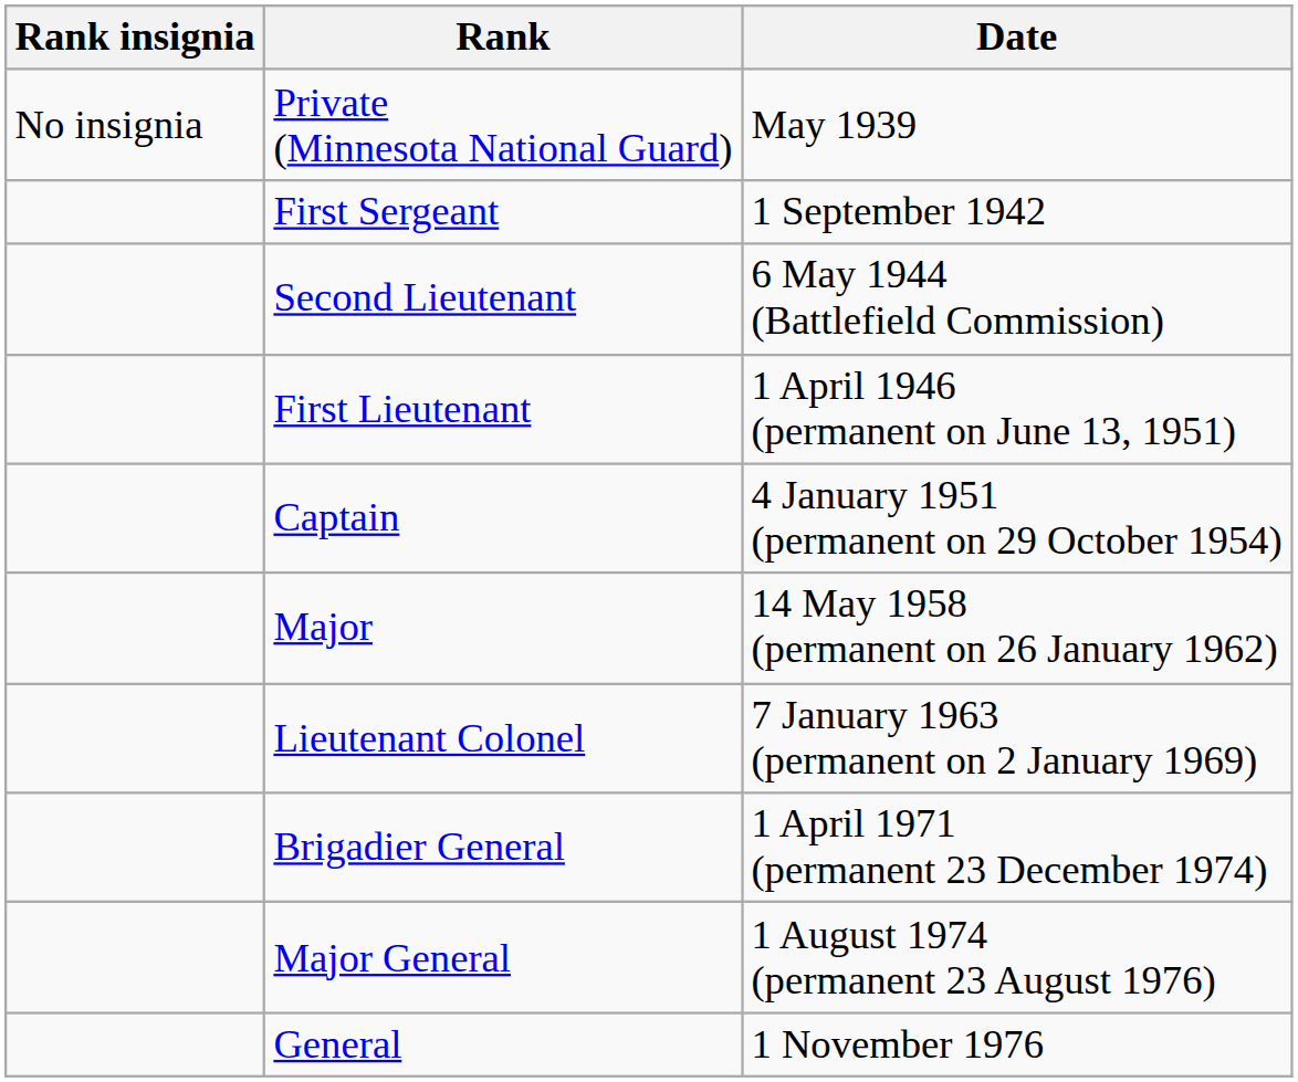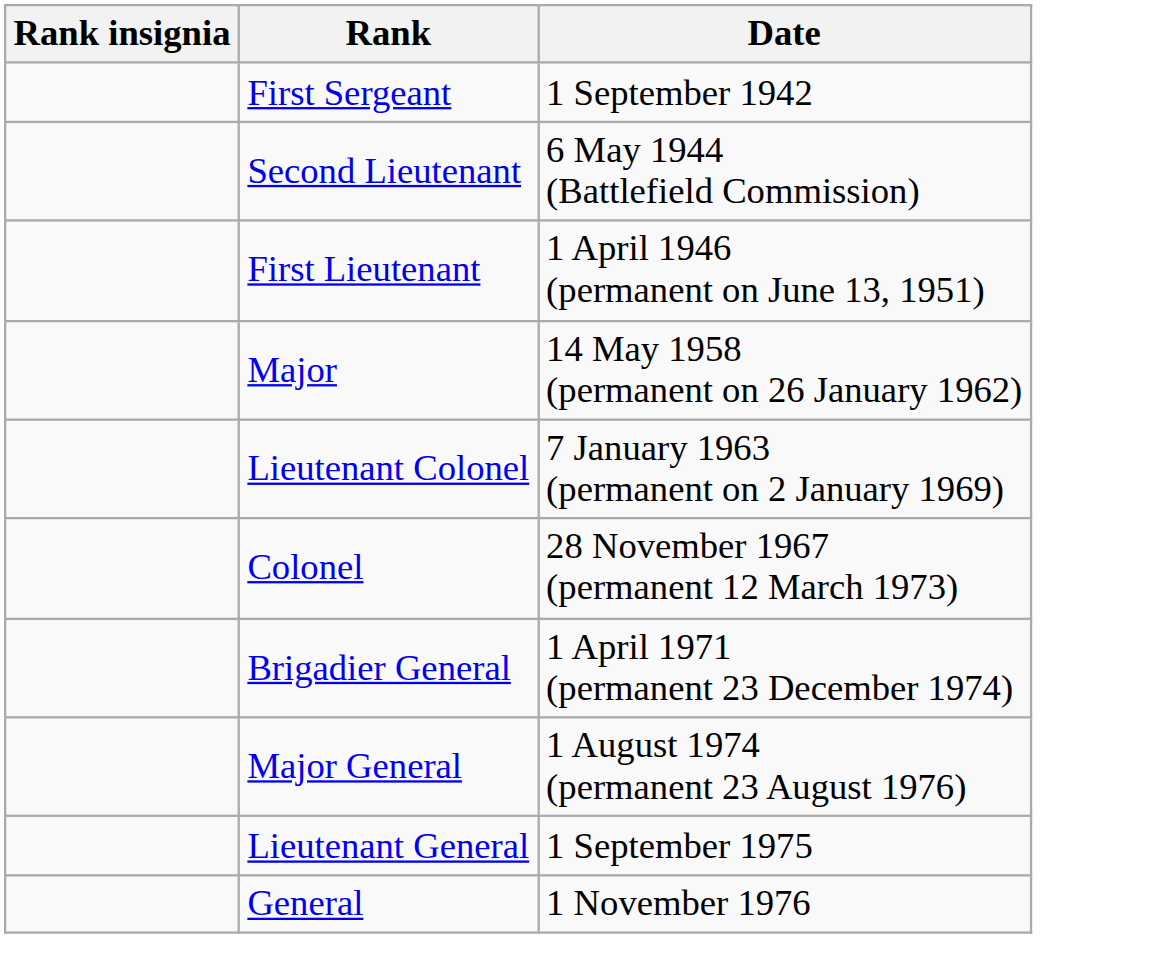 <table class="wikitable">
 <tr>
 <th>Rank insignia</th>
 <th>Rank</th>
 <th>Date</th>
-</tr>
-<tr>
-<td>No insignia</td>
-<td><a href='#'>Private</a><br>(<a href='#'>Minnesota National Guard</a>)</td>
-<td>May 1939</td>
 </tr>
 <tr>
 <td></td>
 <td><a href='#'>First Sergeant</a></td>
 <td>1 September 1942</td>
 </tr>
 <tr>
 <td></td>
 <td><a href='#'>Second Lieutenant</a></td>
 <td>6 May 1944<br>(Battlefield Commission)</td>
 </tr>
 <tr>
 <td></td>
 <td><a href='#'>First Lieutenant</a></td>
 <td>1 April 1946<br>(permanent on June 13, 1951)</td>
 </tr>
 <tr>
 <td></td>
-<td><a href='#'>Captain</a></td>
-<td>4 January 1951<br>(permanent on 29 October 1954)</td>
-</tr>
-<tr>
-<td></td>
 <td><a href='#'>Major</a></td>
 <td>14 May 1958<br>(permanent on 26 January 1962)</td>
 </tr>
 <tr>
 <td></td>
 <td><a href='#'>Lieutenant Colonel</a></td>
 <td>7 January 1963<br>(permanent on 2 January 1969)</td>
+</tr>
+<tr>
+<td></td>
+<td><a href='#'>Colonel</a></td>
+<td>28 November 1967<br>(permanent 12 March 1973)</td>
 </tr>
 <tr>
 <td></td>
 <td><a href='#'>Brigadier General</a></td>
 <td>1 April 1971<br>(permanent 23 December 1974)</td>
 </tr>
 <tr>
 <td></td>
 <td><a href='#'>Major General</a></td>
 <td>1 August 1974<br>(permanent 23 August 1976)</td>
 </tr>
 <tr>
 <td></td>
+<td><a href='#'>Lieutenant General</a></td>
+<td>1 September 1975</td>
+</tr>
+<tr>
+<td></td>
 <td><a href='#'>General</a></td>
 <td>1 November 1976</td>
 </tr>
 </table>
